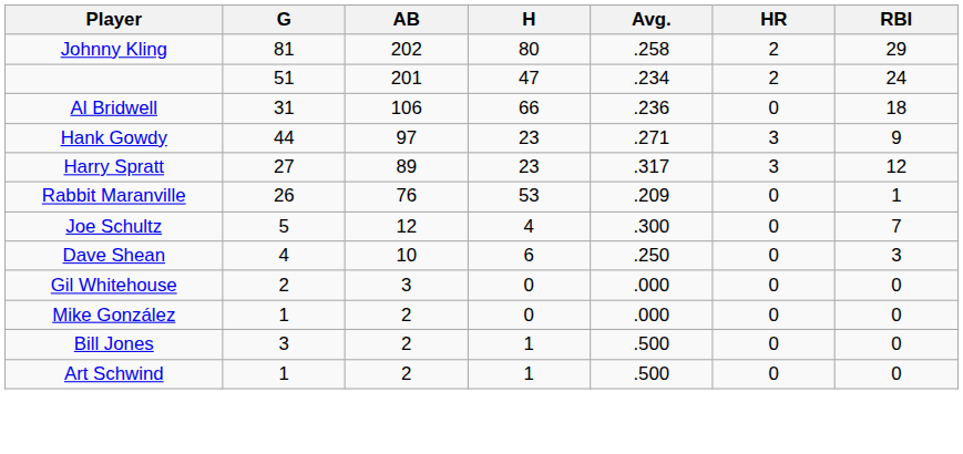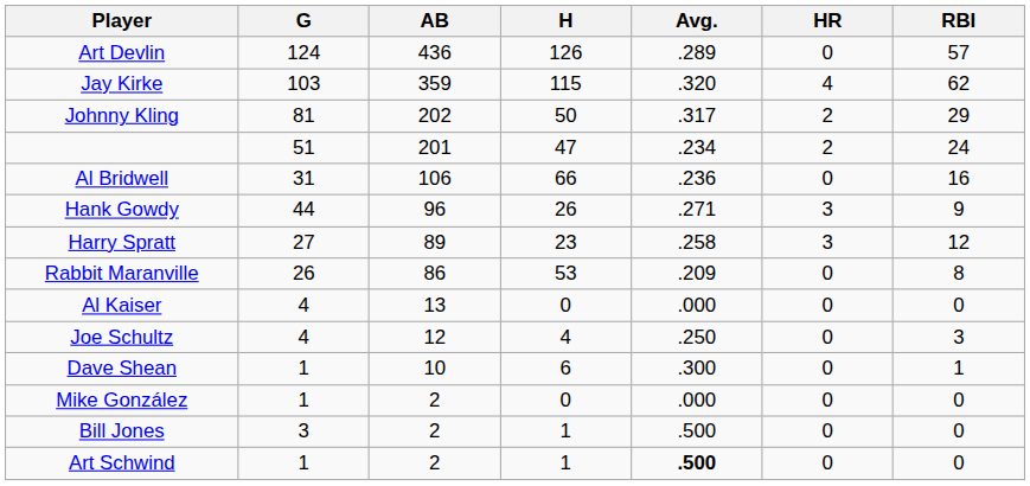 <table class="wikitable sortable">
 <tr>
 <th bgcolor="#DDDDFF" width="16%">Player</th>
 <th bgcolor="#DDDDFF" width="9%">G</th>
 <th bgcolor="#DDDDFF" width="9%">AB</th>
 <th bgcolor="#DDDDFF" width="9%">H</th>
 <th bgcolor="#DDDDFF" width="9%">Avg.</th>
 <th bgcolor="#DDDDFF" width="9%">HR</th>
 <th bgcolor="#DDDDFF" width="9%">RBI</th>
 </tr>
+<tr align="center">
+<td><a href='#'>Art Devlin</a></td>
+<td>124</td>
+<td>436</td>
+<td>126</td>
+<td>.289</td>
+<td>0</td>
+<td>57</td>
+</tr>
+<tr align=center>
+<td><a href='#'>Jay Kirke</a></td>
+<td>103</td>
+<td>359</td>
+<td>115</td>
+<td>.320</td>
+<td>4</td>
+<td>62</td>
+</tr>
 <tr align=center>
 <td><a href='#'>Johnny Kling</a></td>
 <td>81</td>
 <td>202</td>
-<td>80</td>
-<td>.258</td>
+<td>50</td>
+<td>.317</td>
 <td>2</td>
 <td>29</td>
 </tr>
 <tr align=center>
 <td></td>
 <td>51</td>
 <td>201</td>
 <td>47</td>
 <td>.234</td>
 <td>2</td>
 <td>24</td>
 </tr>
 <tr align="center">
 <td><a href='#'>Al Bridwell</a></td>
 <td>31</td>
 <td>106</td>
 <td>66</td>
 <td>.236</td>
 <td>0</td>
-<td>18</td>
+<td>16</td>
 </tr>
 <tr align=center>
 <td><a href='#'>Hank Gowdy</a></td>
 <td>44</td>
-<td>97</td>
-<td>23</td>
+<td>96</td>
+<td>26</td>
 <td>.271</td>
 <td>3</td>
 <td>9</td>
 </tr>
 <tr align=center>
 <td><a href='#'>Harry Spratt</a></td>
 <td>27</td>
 <td>89</td>
 <td>23</td>
-<td>.317</td>
+<td>.258</td>
 <td>3</td>
 <td>12</td>
 </tr>
 <tr align=center>
 <td><a href='#'>Rabbit Maranville</a></td>
 <td>26</td>
-<td>76</td>
+<td>86</td>
 <td>53</td>
 <td>.209</td>
 <td>0</td>
-<td>1</td>
+<td>8</td>
+</tr>
+<tr align=center>
+<td><a href='#'>Al Kaiser</a></td>
+<td>4</td>
+<td>13</td>
+<td>0</td>
+<td>.000</td>
+<td>0</td>
+<td>0</td>
 </tr>
 <tr align=center>
 <td><a href='#'>Joe Schultz</a></td>
-<td>5</td>
+<td>4</td>
 <td>12</td>
 <td>4</td>
-<td>.300</td>
-<td>0</td>
-<td>7</td>
-</tr>
-<tr align=center>
-<td><a href='#'>Dave Shean</a></td>
-<td>4</td>
-<td>10</td>
-<td>6</td>
 <td>.250</td>
 <td>0</td>
 <td>3</td>
 </tr>
 <tr align=center>
-<td><a href='#'>Gil Whitehouse</a></td>
-<td>2</td>
-<td>3</td>
+<td><a href='#'>Dave Shean</a></td>
+<td>1</td>
+<td>10</td>
+<td>6</td>
+<td>.300</td>
 <td>0</td>
-<td>.000</td>
-<td>0</td>
-<td>0</td>
+<td>1</td>
 </tr>
 <tr align=center>
 <td><a href='#'>Mike González</a></td>
 <td>1</td>
 <td>2</td>
 <td>0</td>
 <td>.000</td>
 <td>0</td>
 <td>0</td>
 </tr>
 <tr align=center>
 <td><a href='#'>Bill Jones</a></td>
 <td>3</td>
 <td>2</td>
 <td>1</td>
 <td>.500</td>
 <td>0</td>
 <td>0</td>
 </tr>
 <tr align=center>
 <td><a href='#'>Art Schwind</a></td>
 <td>1</td>
 <td>2</td>
 <td>1</td>
-<td>.500</td>
+<td><strong>.500</strong></td>
 <td>0</td>
 <td>0</td>
 </tr>
 </table>
